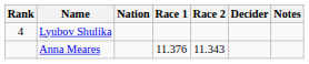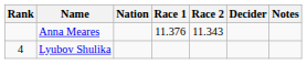 <table class="wikitable sortable" style="text-align:center">
 <tr>
 <th>Rank</th>
 <th>Name</th>
 <th>Nation</th>
 <th>Race 1</th>
 <th>Race 2</th>
 <th>Decider</th>
 <th>Notes</th>
 </tr>
 <tr>
+<td></td>
+<td align=left><a href='#'>Anna Meares</a></td>
+<td align=left></td>
+<td>11.376</td>
+<td>11.343</td>
+<td></td>
+<td></td>
+</tr>
+<tr>
 <td>4</td>
 <td align=left><a href='#'>Lyubov Shulika</a></td>
 <td align=left></td>
 <td></td>
 <td></td>
 <td></td>
 <td></td>
 </tr>
-<tr>
-<td></td>
-<td align=left><a href='#'>Anna Meares</a></td>
-<td align=left></td>
-<td>11.376</td>
-<td>11.343</td>
-<td></td>
-<td></td>
-</tr>
 </table>
